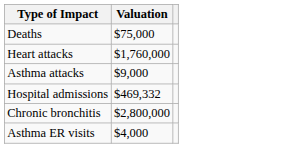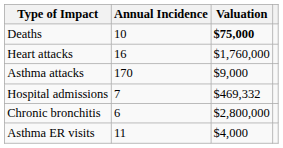 <table class="wikitable">
 <tr>
 <th>Type of Impact</th>
+<th>Annual Incidence</th>
 <th>Valuation</th>
 <th></th>
 </tr>
 <tr>
 <td>Deaths</td>
-<td>$75,000</td>
+<td>10</td>
+<td><strong>$75,000</strong></td>
 <td></td>
 </tr>
 <tr>
 <td>Heart attacks</td>
+<td>16</td>
 <td>$1,760,000</td>
 <td></td>
 </tr>
 <tr>
 <td>Asthma attacks</td>
+<td>170</td>
 <td>$9,000</td>
 <td></td>
 </tr>
 <tr>
 <td>Hospital admissions</td>
+<td>7</td>
 <td>$469,332</td>
 <td></td>
 </tr>
 <tr>
 <td>Chronic bronchitis</td>
+<td>6</td>
 <td>$2,800,000</td>
 <td></td>
 </tr>
 <tr>
 <td>Asthma ER visits</td>
+<td>11</td>
 <td>$4,000</td>
 <td></td>
 </tr>
 </table>
